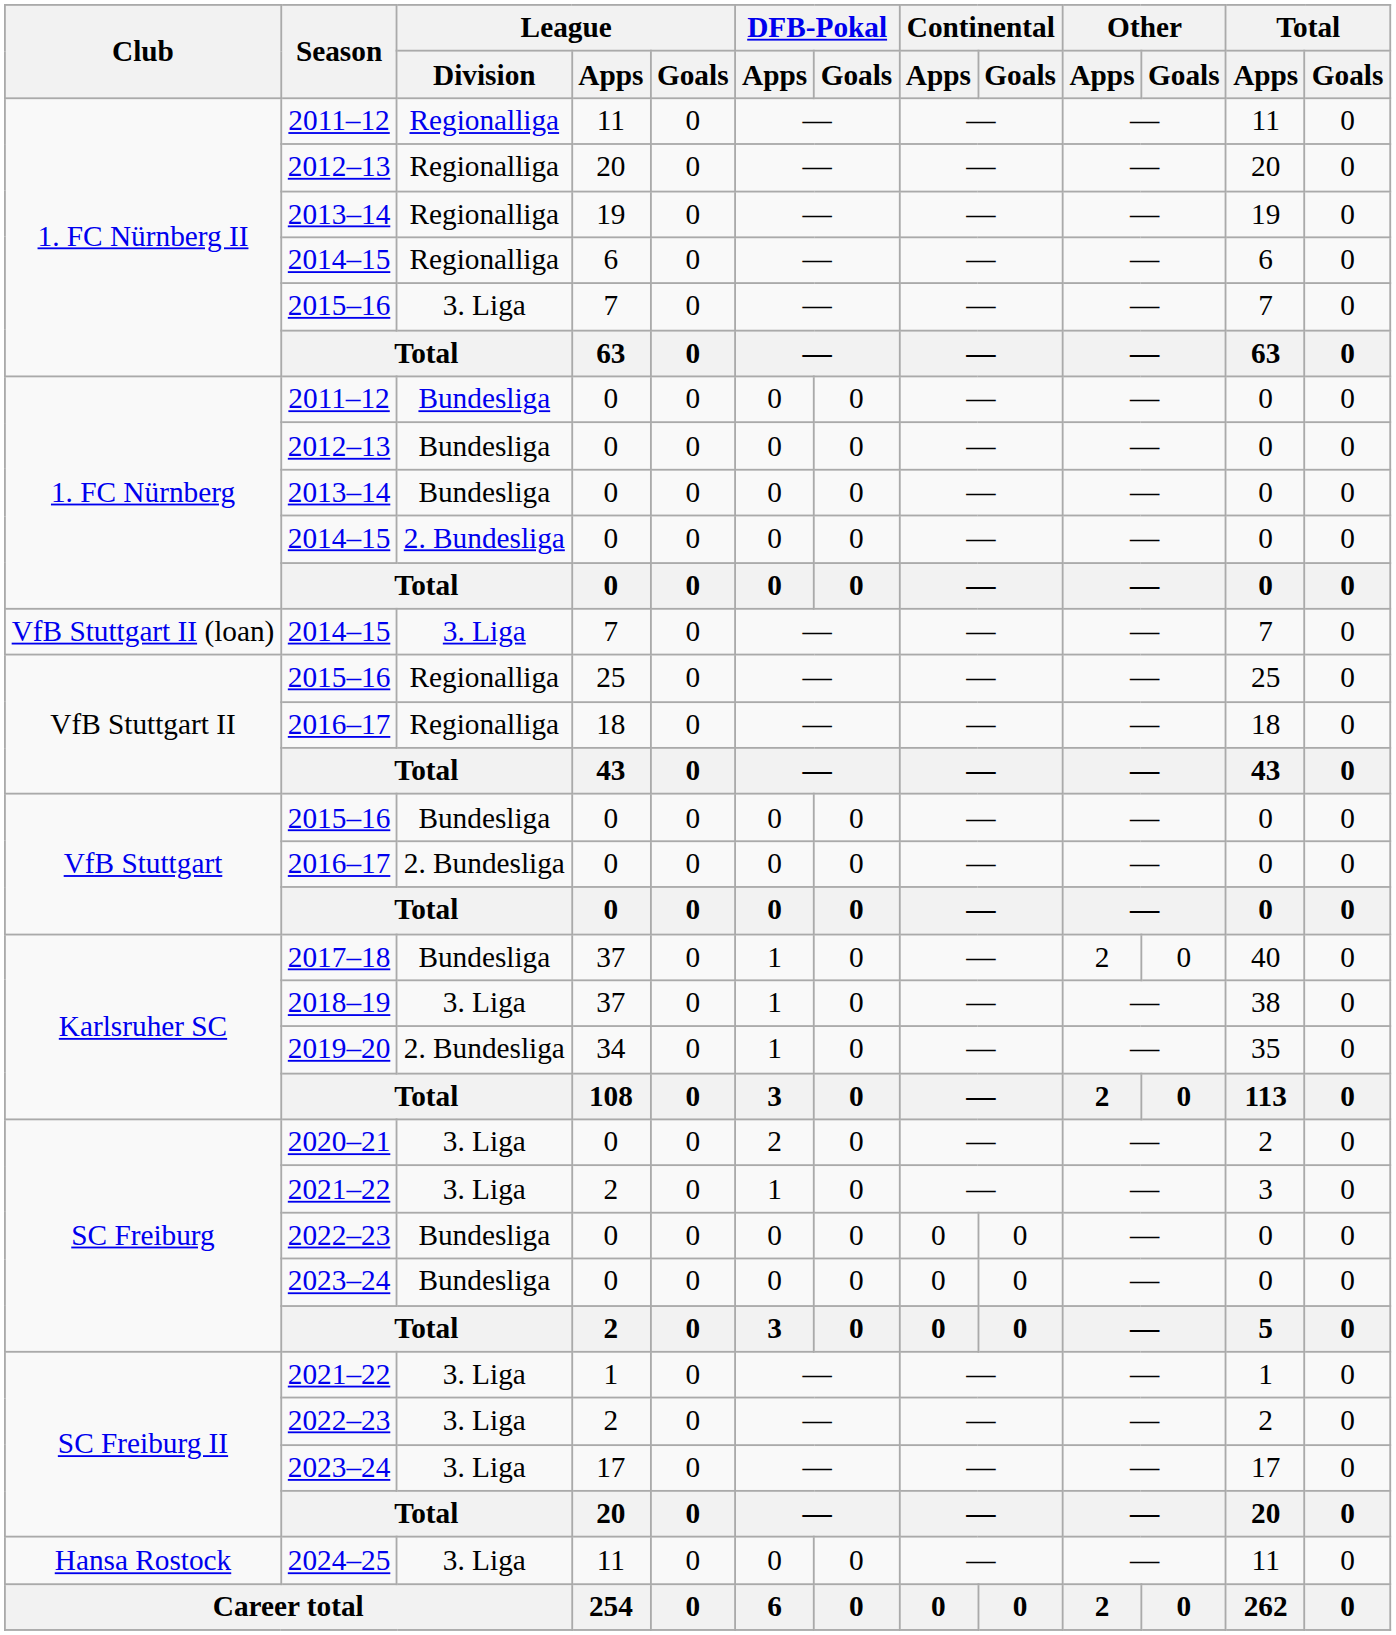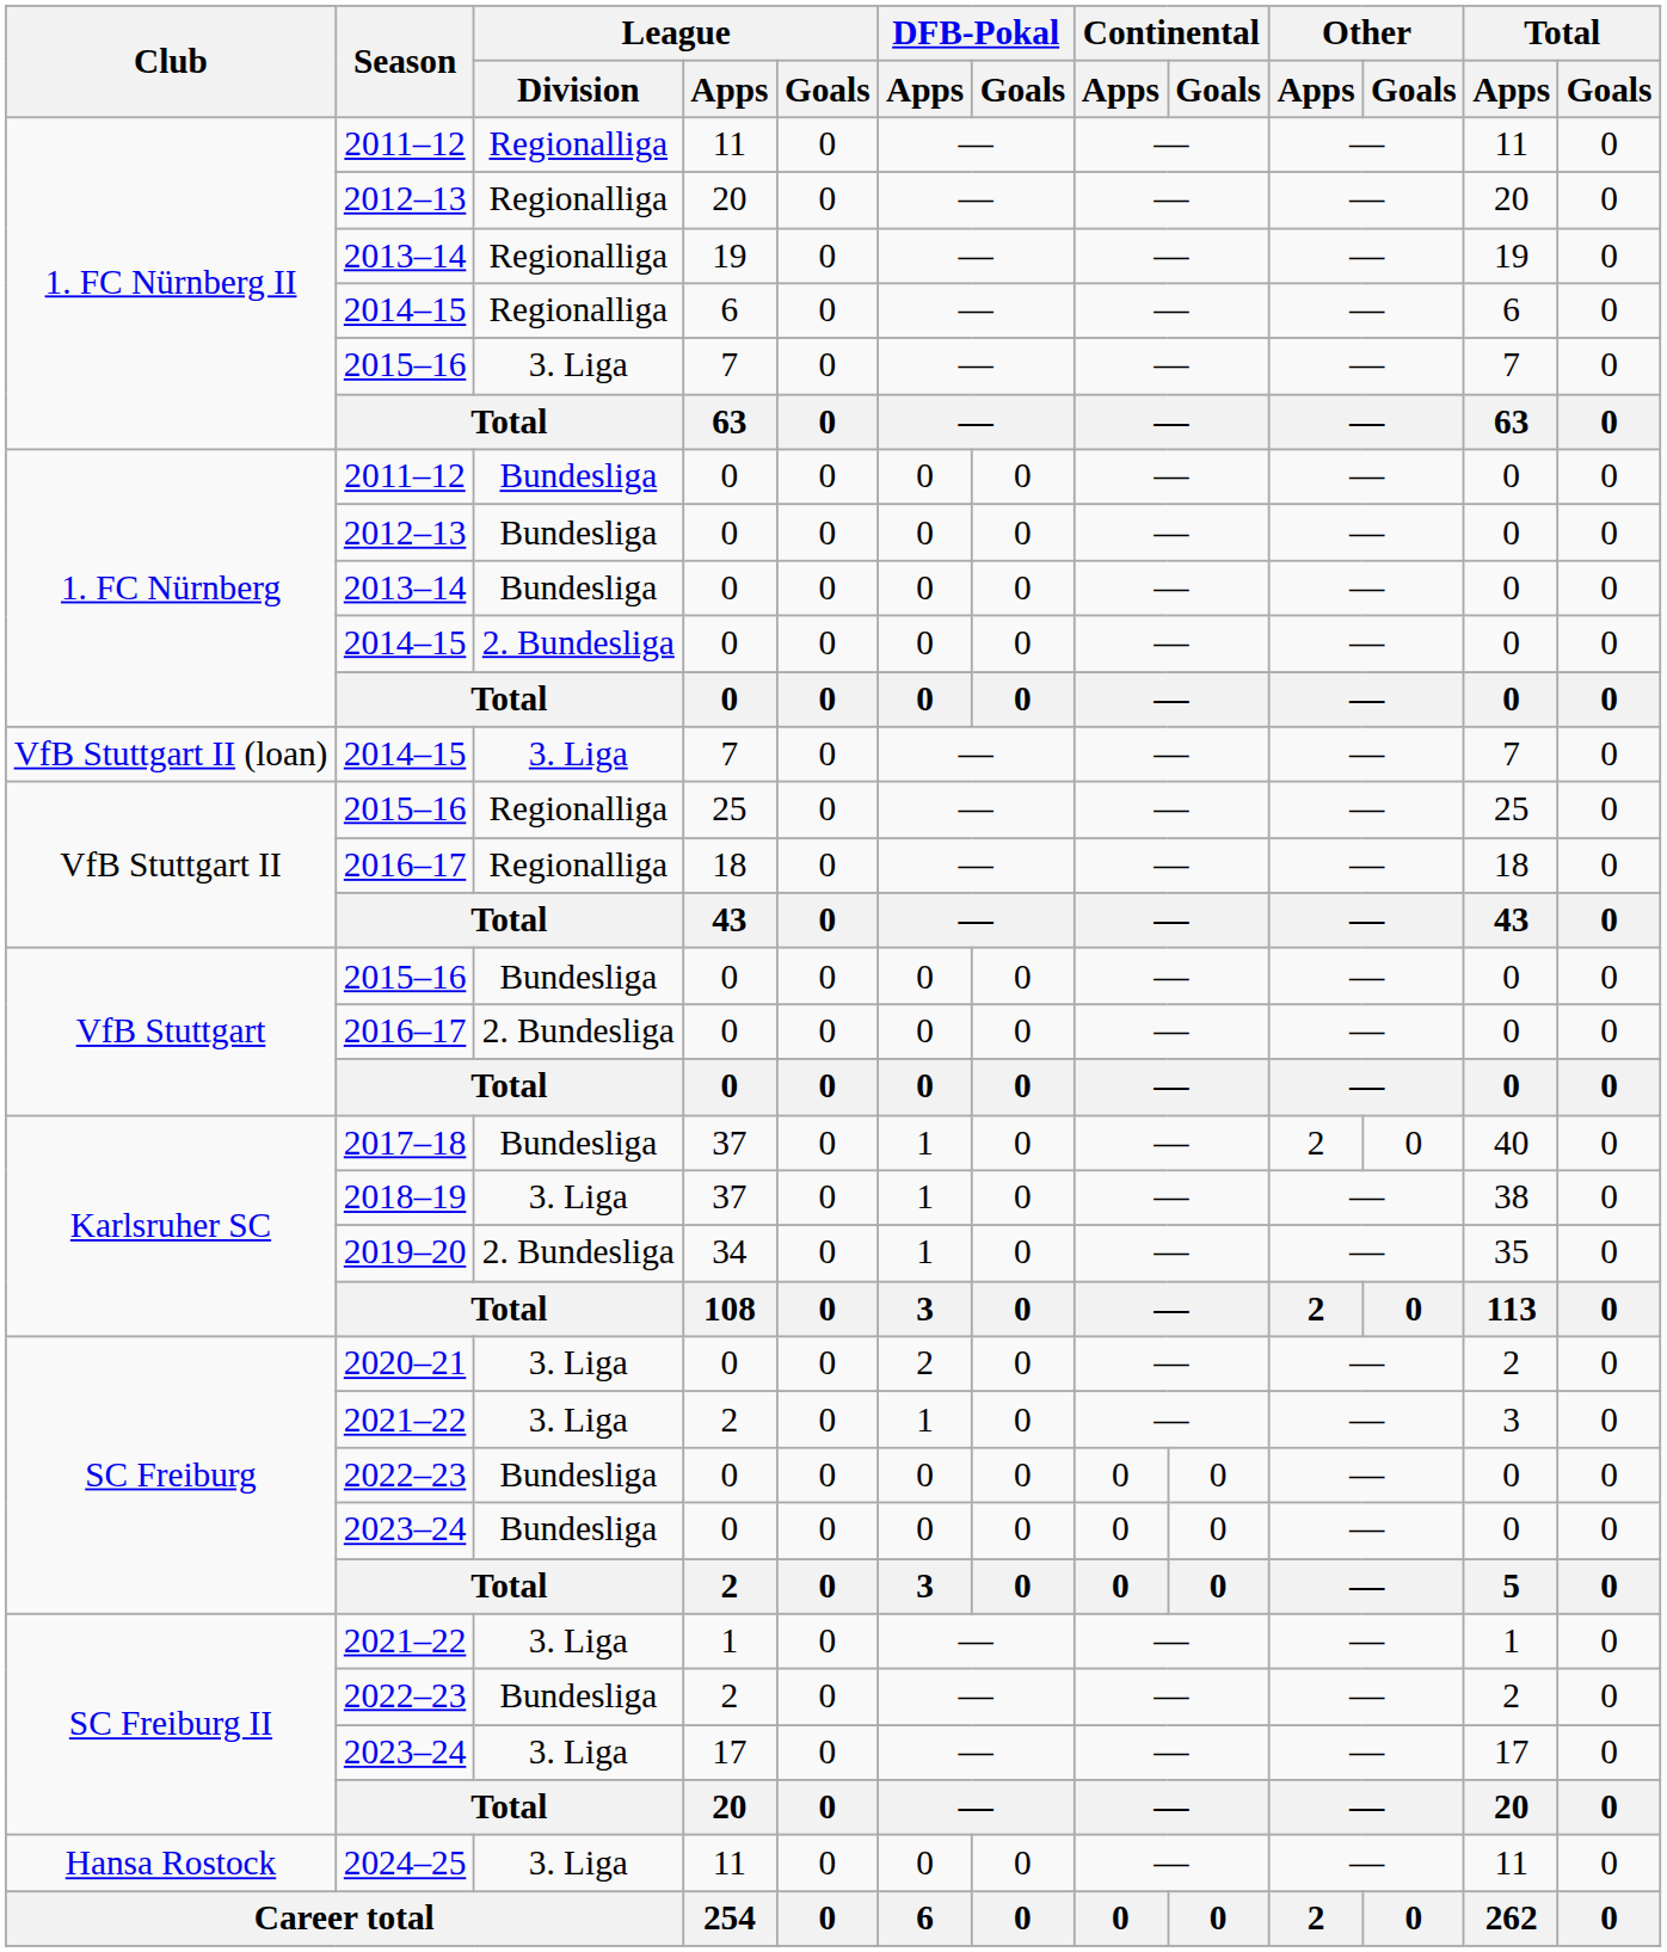 <table class="wikitable" style="text-align: center;">
 <tr>
 <th rowspan="2">Club</th>
 <th rowspan="2">Season</th>
 <th colspan="3">League</th>
 <th colspan="2"><a href='#'>DFB-Pokal</a></th>
 <th colspan="2">Continental</th>
 <th colspan="2">Other</th>
 <th colspan="2">Total</th>
 </tr>
 <tr>
 <th>Division</th>
 <th>Apps</th>
 <th>Goals</th>
 <th>Apps</th>
 <th>Goals</th>
 <th>Apps</th>
 <th>Goals</th>
 <th>Apps</th>
 <th>Goals</th>
 <th>Apps</th>
 <th>Goals</th>
 </tr>
 <tr>
 <td rowspan="6"><a href='#'>1. FC Nürnberg II</a></td>
 <td><a href='#'>2011–12</a></td>
 <td><a href='#'>Regionalliga</a></td>
 <td>11</td>
 <td>0</td>
 <td colspan="2">—</td>
 <td colspan="2">—</td>
 <td colspan="2">—</td>
 <td>11</td>
 <td>0</td>
 </tr>
 <tr>
 <td><a href='#'>2012–13</a></td>
 <td>Regionalliga</td>
 <td>20</td>
 <td>0</td>
 <td colspan="2">—</td>
 <td colspan="2">—</td>
 <td colspan="2">—</td>
 <td>20</td>
 <td>0</td>
 </tr>
 <tr>
 <td><a href='#'>2013–14</a></td>
 <td>Regionalliga</td>
 <td>19</td>
 <td>0</td>
 <td colspan="2">—</td>
 <td colspan="2">—</td>
 <td colspan="2">—</td>
 <td>19</td>
 <td>0</td>
 </tr>
 <tr>
 <td><a href='#'>2014–15</a></td>
 <td>Regionalliga</td>
 <td>6</td>
 <td>0</td>
 <td colspan="2">—</td>
 <td colspan="2">—</td>
 <td colspan="2">—</td>
 <td>6</td>
 <td>0</td>
 </tr>
 <tr>
 <td><a href='#'>2015–16</a></td>
 <td>3. Liga</td>
 <td>7</td>
 <td>0</td>
 <td colspan="2">—</td>
 <td colspan="2">—</td>
 <td colspan="2">—</td>
 <td>7</td>
 <td>0</td>
 </tr>
 <tr>
 <th colspan="2">Total</th>
 <th>63</th>
 <th>0</th>
 <th colspan="2">—</th>
 <th colspan="2">—</th>
 <th colspan="2">—</th>
 <th>63</th>
 <th>0</th>
 </tr>
 <tr>
 <td rowspan="5"><a href='#'>1. FC Nürnberg</a></td>
 <td><a href='#'>2011–12</a></td>
 <td><a href='#'>Bundesliga</a></td>
 <td>0</td>
 <td>0</td>
 <td>0</td>
 <td>0</td>
 <td colspan="2">—</td>
 <td colspan="2">—</td>
 <td>0</td>
 <td>0</td>
 </tr>
 <tr>
 <td><a href='#'>2012–13</a></td>
 <td>Bundesliga</td>
 <td>0</td>
 <td>0</td>
 <td>0</td>
 <td>0</td>
 <td colspan="2">—</td>
 <td colspan="2">—</td>
 <td>0</td>
 <td>0</td>
 </tr>
 <tr>
 <td><a href='#'>2013–14</a></td>
 <td>Bundesliga</td>
 <td>0</td>
 <td>0</td>
 <td>0</td>
 <td>0</td>
 <td colspan="2">—</td>
 <td colspan="2">—</td>
 <td>0</td>
 <td>0</td>
 </tr>
 <tr>
 <td><a href='#'>2014–15</a></td>
 <td><a href='#'>2. Bundesliga</a></td>
 <td>0</td>
 <td>0</td>
 <td>0</td>
 <td>0</td>
 <td colspan="2">—</td>
 <td colspan="2">—</td>
 <td>0</td>
 <td>0</td>
 </tr>
 <tr>
 <th colspan="2">Total</th>
 <th>0</th>
 <th>0</th>
 <th>0</th>
 <th>0</th>
 <th colspan="2">—</th>
 <th colspan="2">—</th>
 <th>0</th>
 <th>0</th>
 </tr>
 <tr>
 <td><a href='#'>VfB Stuttgart II</a> (loan)</td>
 <td><a href='#'>2014–15</a></td>
 <td><a href='#'>3. Liga</a></td>
 <td>7</td>
 <td>0</td>
 <td colspan="2">—</td>
 <td colspan="2">—</td>
 <td colspan="2">—</td>
 <td>7</td>
 <td>0</td>
 </tr>
 <tr>
 <td rowspan="3">VfB Stuttgart II</td>
 <td><a href='#'>2015–16</a></td>
 <td>Regionalliga</td>
 <td>25</td>
 <td>0</td>
 <td colspan="2">—</td>
 <td colspan="2">—</td>
 <td colspan="2">—</td>
 <td>25</td>
 <td>0</td>
 </tr>
 <tr>
 <td><a href='#'>2016–17</a></td>
 <td>Regionalliga</td>
 <td>18</td>
 <td>0</td>
 <td colspan="2">—</td>
 <td colspan="2">—</td>
 <td colspan="2">—</td>
 <td>18</td>
 <td>0</td>
 </tr>
 <tr>
 <th colspan="2">Total</th>
 <th>43</th>
 <th>0</th>
 <th colspan="2">—</th>
 <th colspan="2">—</th>
 <th colspan="2">—</th>
 <th>43</th>
 <th>0</th>
 </tr>
 <tr>
 <td rowspan="3"><a href='#'>VfB Stuttgart</a></td>
 <td><a href='#'>2015–16</a></td>
 <td>Bundesliga</td>
 <td>0</td>
 <td>0</td>
 <td>0</td>
 <td>0</td>
 <td colspan="2">—</td>
 <td colspan="2">—</td>
 <td>0</td>
 <td>0</td>
 </tr>
 <tr>
 <td><a href='#'>2016–17</a></td>
 <td>2. Bundesliga</td>
 <td>0</td>
 <td>0</td>
 <td>0</td>
 <td>0</td>
 <td colspan="2">—</td>
 <td colspan="2">—</td>
 <td>0</td>
 <td>0</td>
 </tr>
 <tr>
 <th colspan="2">Total</th>
 <th>0</th>
 <th>0</th>
 <th>0</th>
 <th>0</th>
 <th colspan="2">—</th>
 <th colspan="2">—</th>
 <th>0</th>
 <th>0</th>
 </tr>
 <tr>
 <td rowspan="4"><a href='#'>Karlsruher SC</a></td>
 <td><a href='#'>2017–18</a></td>
 <td>Bundesliga</td>
 <td>37</td>
 <td>0</td>
 <td>1</td>
 <td>0</td>
 <td colspan="2">—</td>
 <td>2</td>
 <td>0</td>
 <td>40</td>
 <td>0</td>
 </tr>
 <tr>
 <td><a href='#'>2018–19</a></td>
 <td>3. Liga</td>
 <td>37</td>
 <td>0</td>
 <td>1</td>
 <td>0</td>
 <td colspan="2">—</td>
 <td colspan="2">—</td>
 <td>38</td>
 <td>0</td>
 </tr>
 <tr>
 <td><a href='#'>2019–20</a></td>
 <td>2. Bundesliga</td>
 <td>34</td>
 <td>0</td>
 <td>1</td>
 <td>0</td>
 <td colspan="2">—</td>
 <td colspan="2">—</td>
 <td>35</td>
 <td>0</td>
 </tr>
 <tr>
 <th colspan="2">Total</th>
 <th>108</th>
 <th>0</th>
 <th>3</th>
 <th>0</th>
 <th colspan="2">—</th>
 <th>2</th>
 <th>0</th>
 <th>113</th>
 <th>0</th>
 </tr>
 <tr>
 <td rowspan="5"><a href='#'>SC Freiburg</a></td>
 <td><a href='#'>2020–21</a></td>
 <td>3. Liga</td>
 <td>0</td>
 <td>0</td>
 <td>2</td>
 <td>0</td>
 <td colspan="2">—</td>
 <td colspan="2">—</td>
 <td>2</td>
 <td>0</td>
 </tr>
 <tr>
 <td><a href='#'>2021–22</a></td>
 <td>3. Liga</td>
 <td>2</td>
 <td>0</td>
 <td>1</td>
 <td>0</td>
 <td colspan="2">—</td>
 <td colspan="2">—</td>
 <td>3</td>
 <td>0</td>
 </tr>
 <tr>
 <td><a href='#'>2022–23</a></td>
 <td>Bundesliga</td>
 <td>0</td>
 <td>0</td>
 <td>0</td>
 <td>0</td>
 <td>0</td>
 <td>0</td>
 <td colspan="2">—</td>
 <td>0</td>
 <td>0</td>
 </tr>
 <tr>
 <td><a href='#'>2023–24</a></td>
 <td>Bundesliga</td>
 <td>0</td>
 <td>0</td>
 <td>0</td>
 <td>0</td>
 <td>0</td>
 <td>0</td>
 <td colspan="2">—</td>
 <td>0</td>
 <td>0</td>
 </tr>
 <tr>
 <th colspan="2">Total</th>
 <th>2</th>
 <th>0</th>
 <th>3</th>
 <th>0</th>
 <th>0</th>
 <th>0</th>
 <th colspan="2">—</th>
 <th>5</th>
 <th>0</th>
 </tr>
 <tr>
 <td rowspan="4"><a href='#'>SC Freiburg II</a></td>
 <td><a href='#'>2021–22</a></td>
 <td>3. Liga</td>
 <td>1</td>
 <td>0</td>
 <td colspan="2">—</td>
 <td colspan="2">—</td>
 <td colspan="2">—</td>
 <td>1</td>
 <td>0</td>
 </tr>
 <tr>
 <td><a href='#'>2022–23</a></td>
-<td>3. Liga</td>
+<td>Bundesliga</td>
 <td>2</td>
 <td>0</td>
 <td colspan="2">—</td>
 <td colspan="2">—</td>
 <td colspan="2">—</td>
 <td>2</td>
 <td>0</td>
 </tr>
 <tr>
 <td><a href='#'>2023–24</a></td>
 <td>3. Liga</td>
 <td>17</td>
 <td>0</td>
 <td colspan="2">—</td>
 <td colspan="2">—</td>
 <td colspan="2">—</td>
 <td>17</td>
 <td>0</td>
 </tr>
 <tr>
 <th colspan="2">Total</th>
 <th>20</th>
 <th>0</th>
 <th colspan="2">—</th>
 <th colspan="2">—</th>
 <th colspan="2">—</th>
 <th>20</th>
 <th>0</th>
 </tr>
 <tr>
 <td><a href='#'>Hansa Rostock</a></td>
 <td><a href='#'>2024–25</a></td>
 <td>3. Liga</td>
 <td>11</td>
 <td>0</td>
 <td>0</td>
 <td>0</td>
 <td colspan="2">—</td>
 <td colspan="2">—</td>
 <td>11</td>
 <td>0</td>
 </tr>
 <tr>
 <th colspan="3">Career total</th>
 <th>254</th>
 <th>0</th>
 <th>6</th>
 <th>0</th>
 <th>0</th>
 <th>0</th>
 <th>2</th>
 <th>0</th>
 <th>262</th>
 <th>0</th>
 </tr>
 </table>
